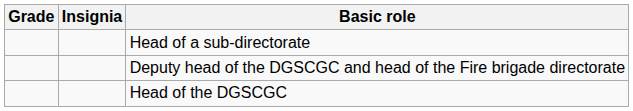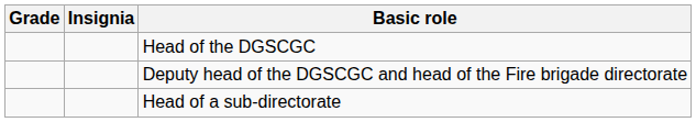 <table class="wikitable">
 <tr>
 <th>Grade</th>
 <th>Insignia</th>
 <th>Basic role</th>
 </tr>
 <tr>
 <td></td>
 <td></td>
-<td>Head of a sub-directorate</td>
+<td>Head of the DGSCGC</td>
 </tr>
 <tr>
 <td></td>
 <td></td>
 <td>Deputy head of the DGSCGC and head of the Fire brigade directorate</td>
 </tr>
 <tr>
 <td></td>
 <td></td>
-<td>Head of the DGSCGC</td>
+<td>Head of a sub-directorate</td>
 </tr>
 </table>
